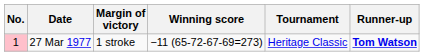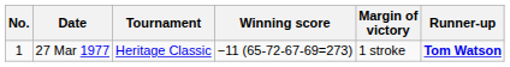 <table class="wikitable" style="font-size:95%;">
 <tr>
 <th>No.</th>
 <th>Date</th>
+<th>Tournament</th>
+<th>Winning score</th>
 <th>Margin of<br>victory</th>
-<th>Winning score</th>
-<th>Tournament</th>
 <th>Runner-up</th>
 </tr>
 <tr>
-<td align=center style="background: pink;">1</td>
+<td align=center>1</td>
 <td align=right>27 Mar <a href='#'>1977</a></td>
+<td><a href='#'>Heritage Classic</a></td>
+<td>−11 (65-72-67-69=273)</td>
 <td>1 stroke</td>
-<td>−11 (65-72-67-69=273)</td>
-<td><a href='#'>Heritage Classic</a></td>
 <td><strong> <a href='#'>Tom Watson</a></strong></td>
 </tr>
 </table>
